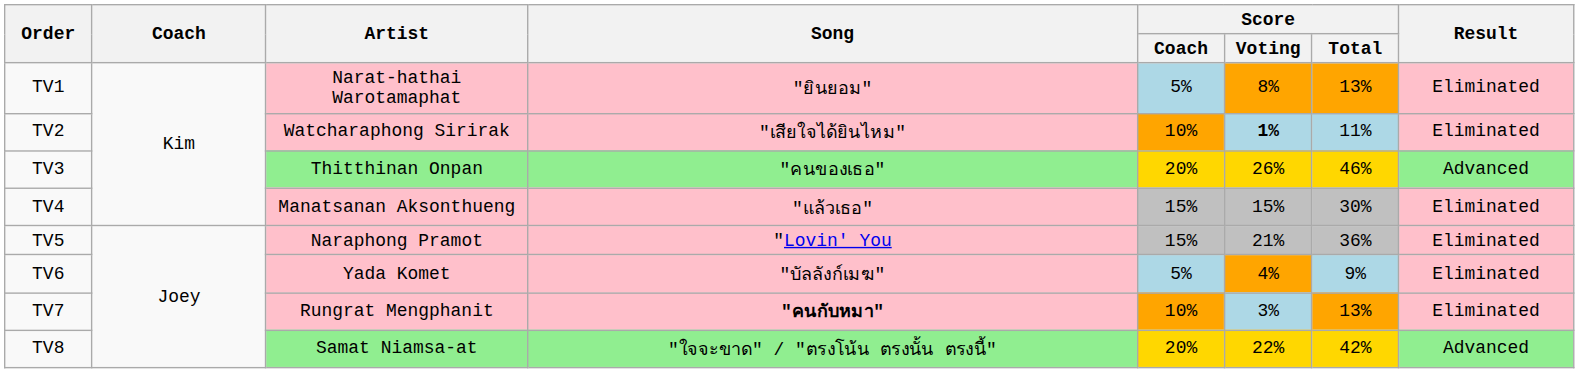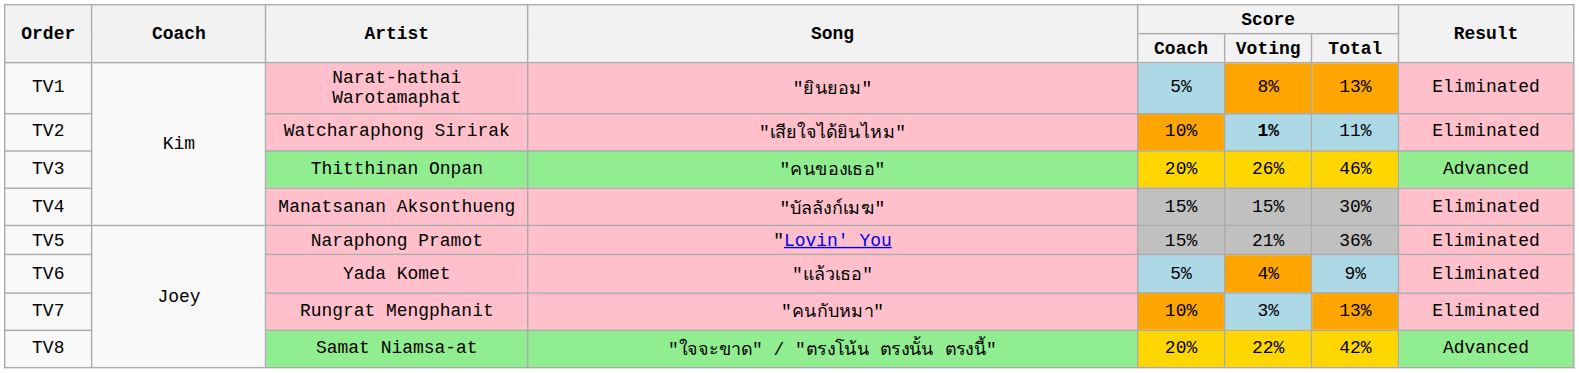 <table class="wikitable" style="text-align:center; width:90%;">
 <tr>
 <th scope="col" style="width:05%;" rowspan="2">Order</th>
 <th scope="col" style="width:10%;" rowspan="2">Coach</th>
 <th scope="col" style="width:15%;" rowspan="2">Artist</th>
 <th scope="col" style="width:35%;" rowspan="2">Song</th>
 <th scope="col" style="width:15%;" colspan="3">Score</th>
 <th scope="col" style="width:10%;" rowspan="2">Result</th>
 </tr>
 <tr>
 <th scope="col" style="width:05%;">Coach</th>
 <th scope="col" style="width:05%;">Voting</th>
 <th scope="col" style="width:05%;">Total</th>
 </tr>
 <tr>
 <td>TV1</td>
 <td rowspan="4">Kim</td>
 <td style="background:pink">Narat-hathai Warotamaphat</td>
 <td style="background:pink">"ยินยอม"</td>
 <td style="background:lightblue">5%</td>
 <td style="background:orange">8%</td>
 <td style="background:orange">13%</td>
 <td style="background:pink">Eliminated</td>
 </tr>
 <tr>
 <td>TV2</td>
 <td style="background:pink">Watcharaphong Sirirak</td>
 <td style="background:pink">"เสียใจได้ยินไหม"</td>
 <td style="background:orange">10%</td>
 <td style="background:lightblue"><strong>1%</strong></td>
 <td style="background:lightblue">11%</td>
 <td style="background:pink">Eliminated</td>
 </tr>
 <tr>
 <td>TV3</td>
 <td style="background:lightgreen">Thitthinan Onpan</td>
 <td style="background:lightgreen">"คนของเธอ"</td>
 <td style="background:gold">20%</td>
 <td style="background:gold">26%</td>
 <td style="background:gold">46%</td>
 <td style="background:lightgreen">Advanced</td>
 </tr>
 <tr>
 <td>TV4</td>
 <td style="background:pink">Manatsanan Aksonthueng</td>
-<td style="background:pink">"แล้วเธอ"</td>
+<td style="background:pink">"บัลลังก์เมฆ"</td>
 <td style="background:silver">15%</td>
 <td style="background:silver">15%</td>
 <td style="background:silver">30%</td>
 <td style="background:pink">Eliminated</td>
 </tr>
 <tr>
 <td>TV5</td>
 <td rowspan="4">Joey</td>
 <td style="background:pink">Naraphong Pramot</td>
 <td style="background:pink">"<a href='#'>Lovin' You</a></td>
 <td style="background:silver">15%</td>
 <td style="background:silver">21%</td>
 <td style="background:silver">36%</td>
 <td style="background:pink">Eliminated</td>
 </tr>
 <tr>
 <td>TV6</td>
 <td style="background:pink">Yada Komet</td>
-<td style="background:pink">"บัลลังก์เมฆ"</td>
+<td style="background:pink">"แล้วเธอ"</td>
 <td style="background:lightblue">5%</td>
 <td style="background:orange">4%</td>
 <td style="background:lightblue">9%</td>
 <td style="background:pink">Eliminated</td>
 </tr>
 <tr>
 <td>TV7</td>
 <td style="background:pink">Rungrat Mengphanit</td>
-<td style="background:pink"><strong>"คนกับหมา"</strong></td>
+<td style="background:pink">"คนกับหมา"</td>
 <td style="background:orange">10%</td>
 <td style="background:lightblue">3%</td>
 <td style="background:orange">13%</td>
 <td style="background:pink">Eliminated</td>
 </tr>
 <tr>
 <td>TV8</td>
 <td style="background:lightgreen">Samat Niamsa-at</td>
 <td style="background:lightgreen">"ใจจะขาด"  / "ตรงโน้น ตรงนั้น ตรงนี้"</td>
 <td style="background:gold">20%</td>
 <td style="background:gold">22%</td>
 <td style="background:gold">42%</td>
 <td style="background:lightgreen">Advanced</td>
 </tr>
 </table>
